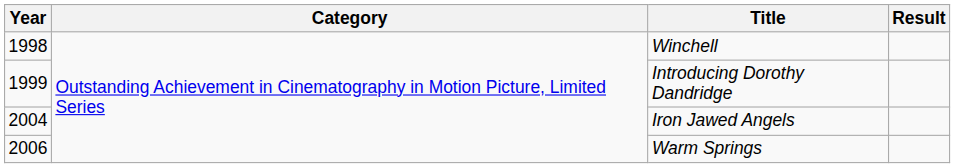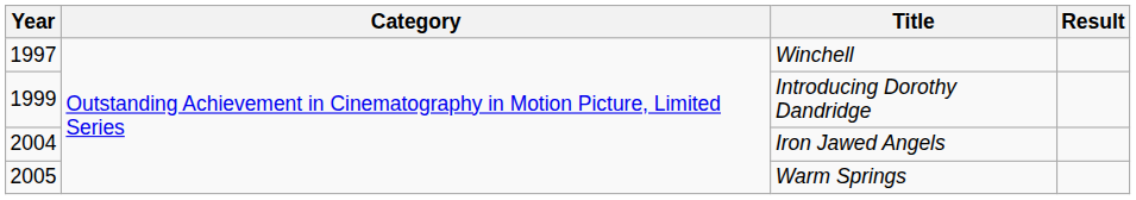 <table class="wikitable">
 <tr>
 <th>Year</th>
 <th>Category</th>
 <th>Title</th>
 <th>Result</th>
 </tr>
 <tr>
-<td>1998</td>
+<td>1997</td>
 <td rowspan=4><a href='#'>Outstanding Achievement in Cinematography in Motion Picture, Limited Series</a></td>
 <td><em>Winchell</em></td>
 <td></td>
 </tr>
 <tr>
 <td>1999</td>
 <td><em>Introducing Dorothy Dandridge</em></td>
 <td></td>
 </tr>
 <tr>
 <td>2004</td>
 <td><em>Iron Jawed Angels</em></td>
 <td></td>
 </tr>
 <tr>
-<td>2006</td>
+<td>2005</td>
 <td><em>Warm Springs</em></td>
 <td></td>
 </tr>
 </table>
